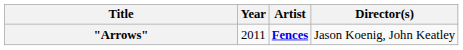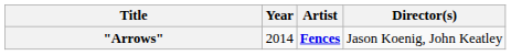 <table class="wikitable plainrowheaders" style="text-align:center;">
 <tr>
 <th scope="col" style="width:18em;">Title</th>
 <th scope="col">Year</th>
 <th scope="col">Artist</th>
 <th scope="col">Director(s)</th>
 </tr>
 <tr>
 <th scope="row">"Arrows"</th>
-<td>2011</td>
+<td>2014</td>
 <td><strong><a href='#'>Fences</a></strong></td>
 <td>Jason Koenig, John Keatley</td>
 </tr>
 </table>
